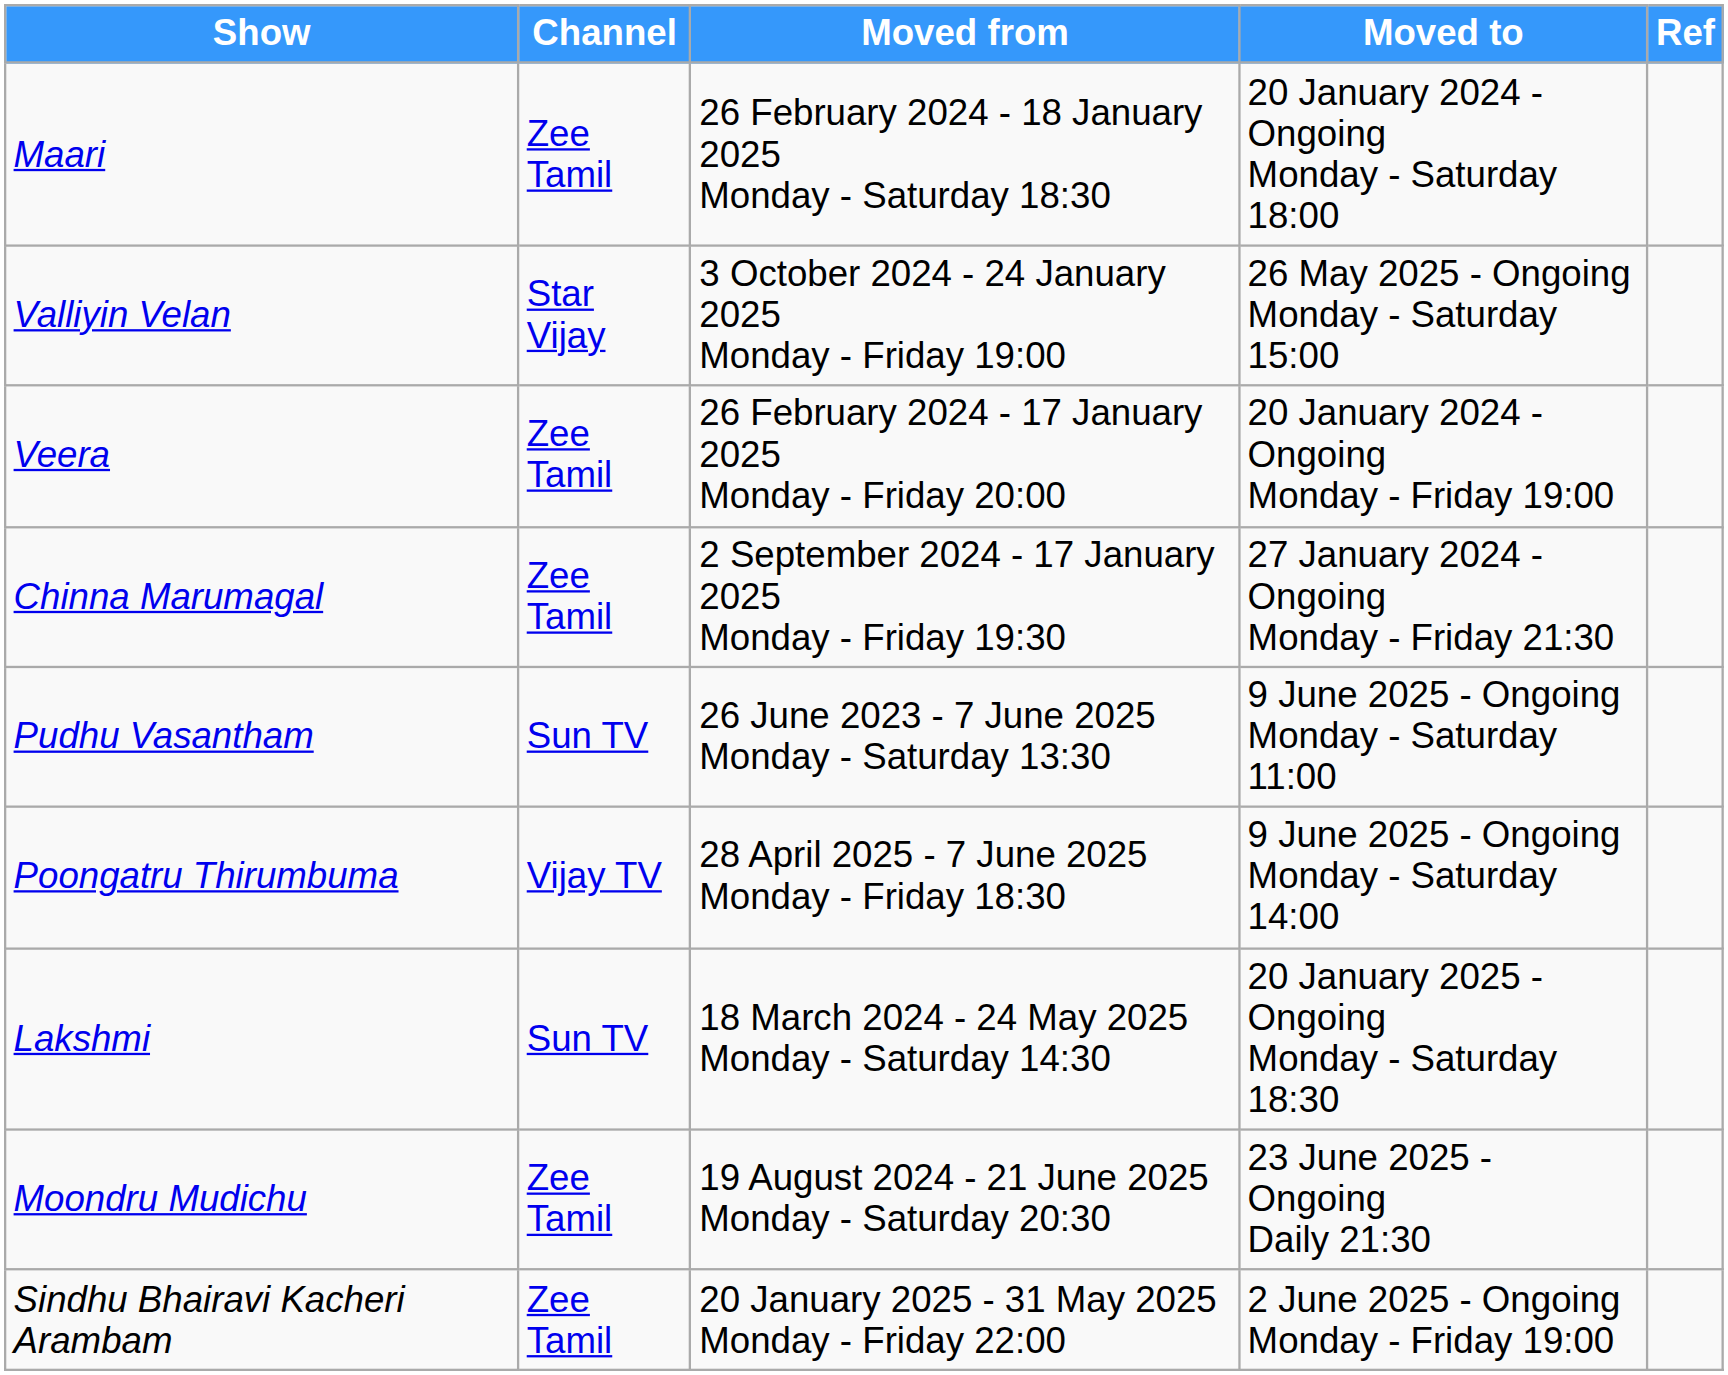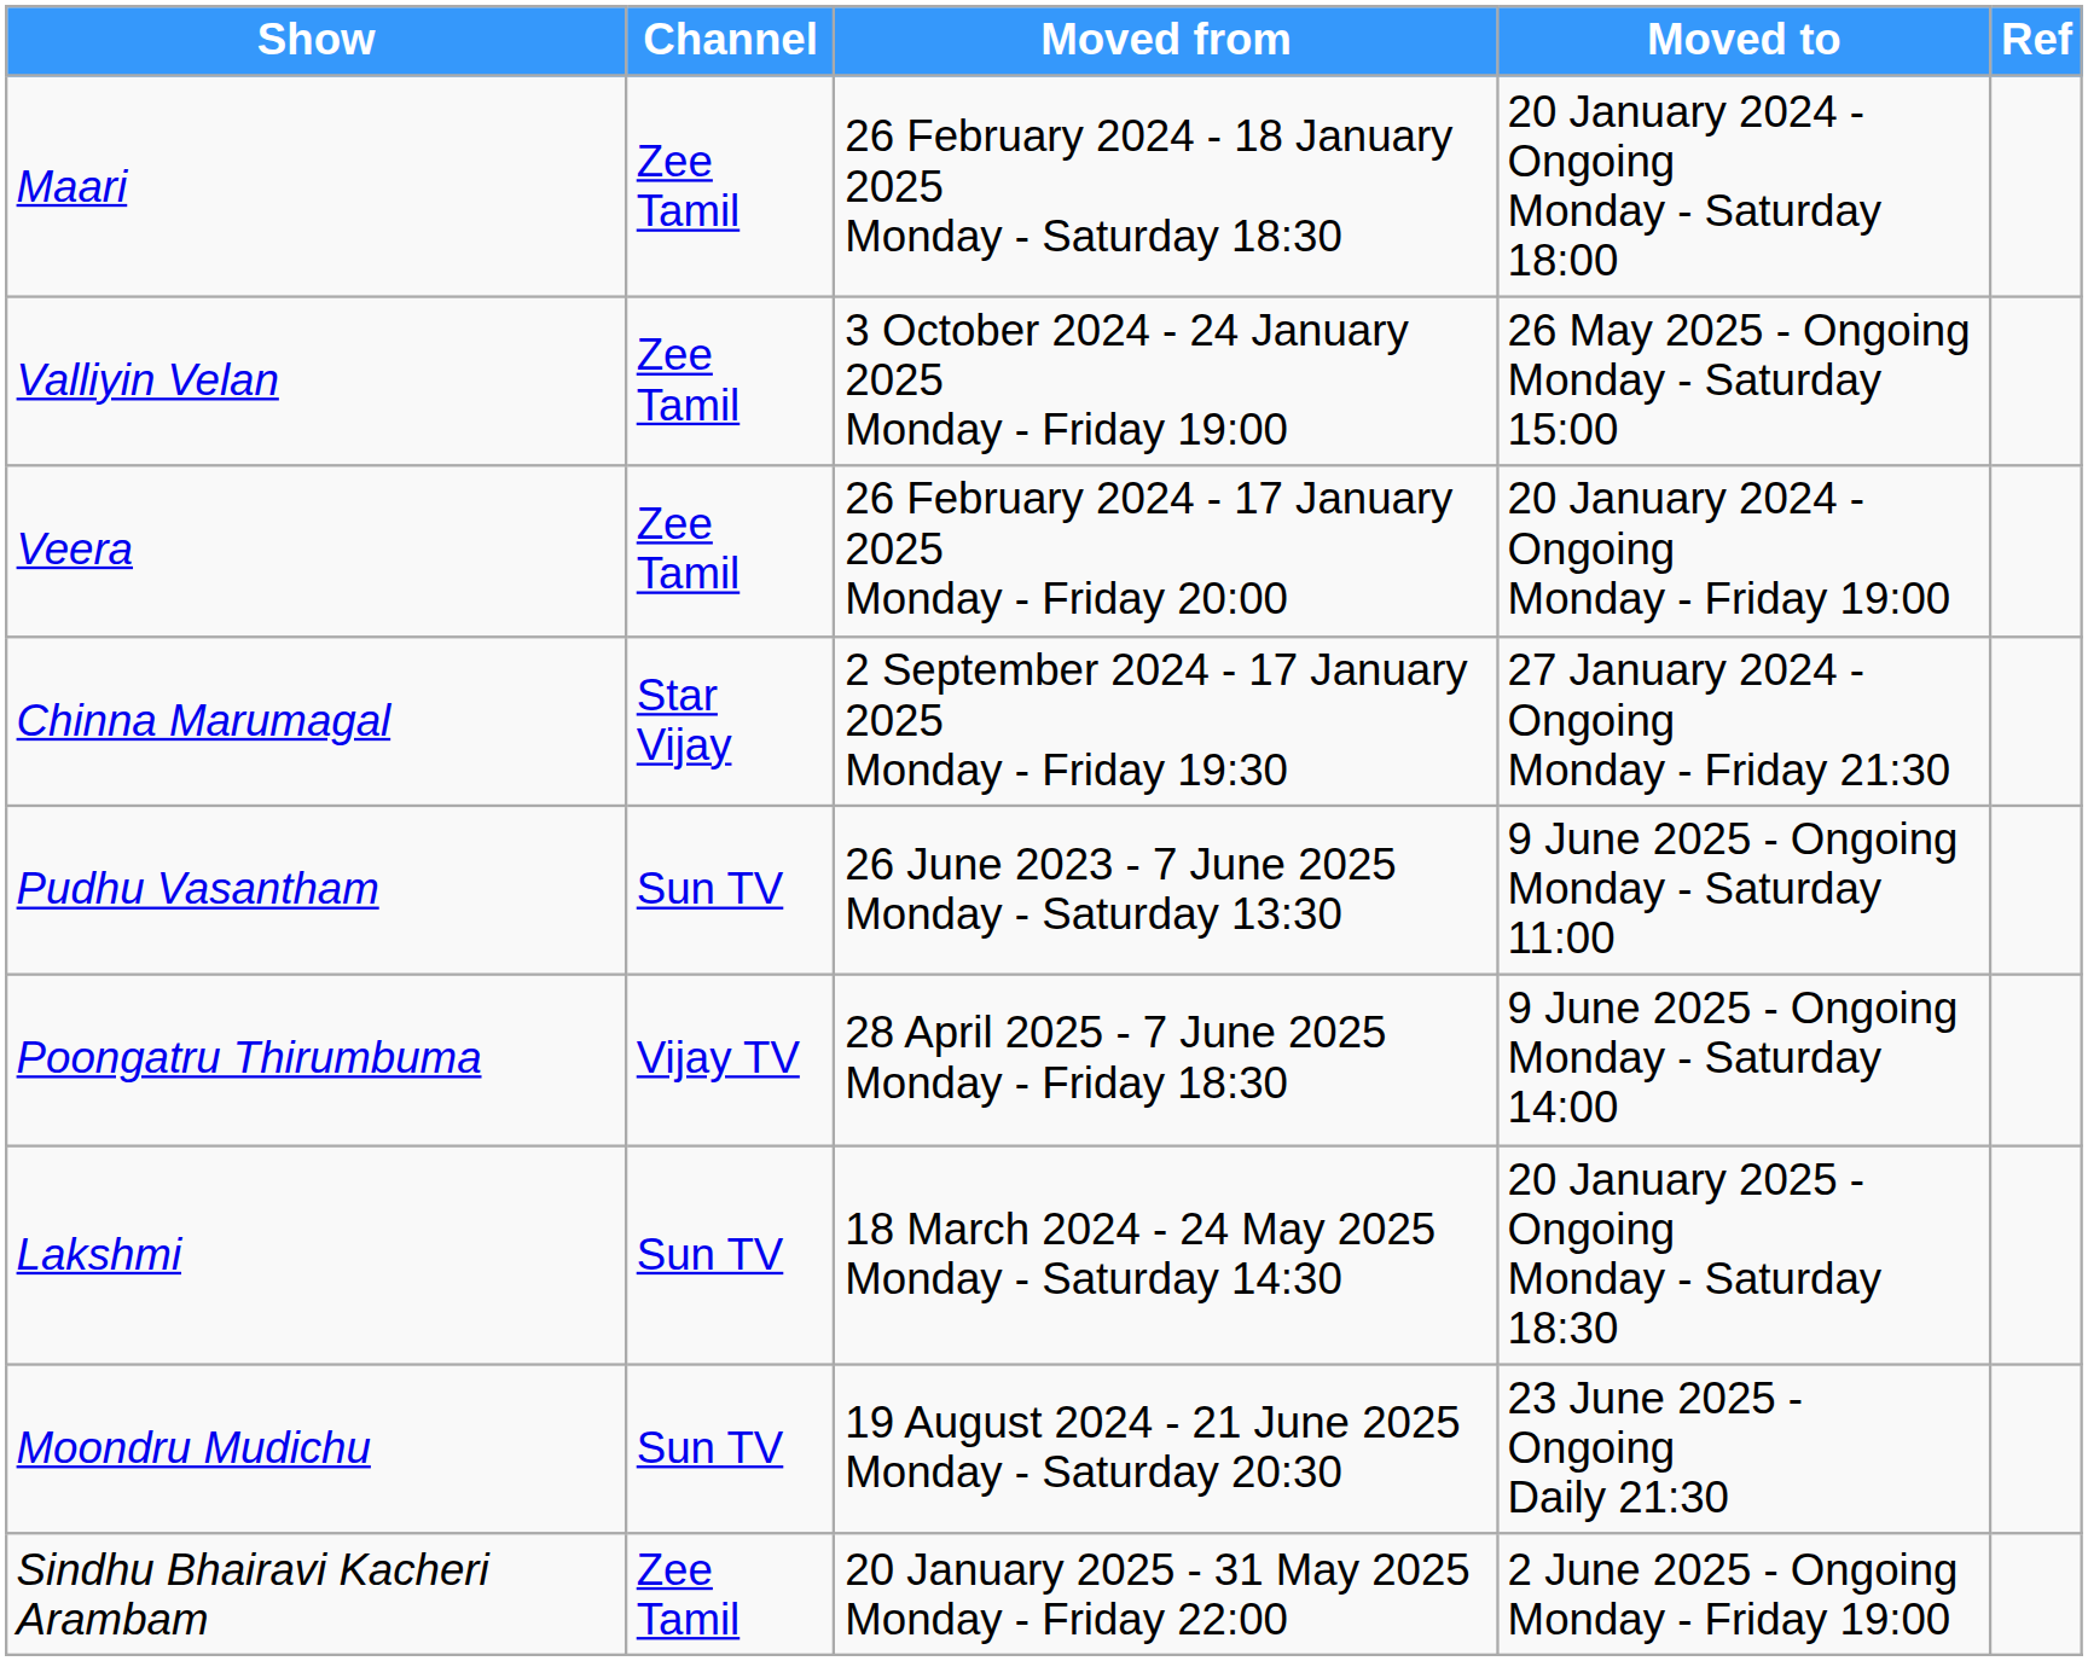 <table class="wikitable" width="85%">
 <tr>
 <th scope="col" style ="background: #3598FB ;color:white">Show</th>
 <th scope="col" style ="background: #3598FB ;color:white">Channel</th>
 <th scope="col" style ="background: #3598FB ;color:white">Moved from</th>
 <th scope="col" style ="background: #3598FB ;color:white">Moved to</th>
 <th scope="col" style ="background: #3598FB ;color:white">Ref</th>
 </tr>
 <tr>
 <td><em><a href='#'>Maari</a></em></td>
 <td><a href='#'>Zee Tamil</a></td>
 <td>26 February  2024 - 18 January 2025 <br> Monday - Saturday 18:30</td>
 <td>20 January 2024 - Ongoing <br> Monday - Saturday 18:00</td>
 <td></td>
 </tr>
 <tr>
 <td><em><a href='#'>Valliyin Velan</a></em></td>
-<td><a href='#'>Star Vijay</a></td>
+<td><a href='#'>Zee Tamil</a></td>
 <td>3 October 2024 - 24 January 2025 <br> Monday - Friday 19:00</td>
 <td>26 May 2025 - Ongoing <br> Monday - Saturday 15:00</td>
 <td></td>
 </tr>
 <tr>
 <td><em><a href='#'>Veera</a></em></td>
 <td><a href='#'>Zee Tamil</a></td>
 <td>26 February  2024 - 17 January 2025 <br> Monday - Friday 20:00</td>
 <td>20 January 2024 - Ongoing <br> Monday - Friday 19:00</td>
 </tr>
 <tr>
 <td><em><a href='#'>Chinna Marumagal</a> </em></td>
-<td><a href='#'>Zee Tamil</a></td>
+<td><a href='#'>Star Vijay</a></td>
 <td>2 September  2024 - 17 January 2025 <br> Monday - Friday 19:30</td>
 <td>27 January 2024 - Ongoing <br> Monday - Friday 21:30</td>
 <td></td>
 </tr>
 <tr>
 <td><em><a href='#'>Pudhu Vasantham</a></em></td>
 <td><a href='#'>Sun TV</a></td>
 <td>26 June 2023 - 7 June 2025 <br> Monday - Saturday 13:30</td>
 <td>9 June 2025 - Ongoing <br> Monday - Saturday 11:00</td>
 <td></td>
 </tr>
 <tr>
 <td><em><a href='#'>Poongatru Thirumbuma</a></em></td>
 <td><a href='#'>Vijay TV</a></td>
 <td>28 April 2025 - 7 June 2025 <br> Monday - Friday 18:30</td>
 <td>9 June 2025 - Ongoing <br> Monday - Saturday 14:00</td>
 <td></td>
 </tr>
 <tr>
 <td><em><a href='#'>Lakshmi</a></em></td>
 <td><a href='#'>Sun TV</a></td>
 <td>18 March 2024 - 24 May 2025 <br> Monday - Saturday 14:30</td>
 <td>20 January 2025 - Ongoing <br> Monday -  Saturday  18:30</td>
 <td></td>
 </tr>
 <tr>
 <td><em><a href='#'>Moondru Mudichu</a></em></td>
-<td><a href='#'>Zee Tamil</a></td>
+<td><a href='#'>Sun TV</a></td>
 <td>19 August 2024 - 21 June 2025 <br> Monday - Saturday 20:30</td>
 <td>23 June 2025 - Ongoing <br> Daily  21:30</td>
 <td></td>
 </tr>
 <tr>
 <td><em>Sindhu Bhairavi Kacheri Arambam </em></td>
 <td><a href='#'>Zee Tamil</a></td>
 <td>20 January 2025 - 31 May 2025 <br> Monday - Friday 22:00</td>
 <td>2 June 2025 - Ongoing <br> Monday - Friday 19:00</td>
 <td></td>
 </tr>
 <tr>
 </tr>
 </table>
